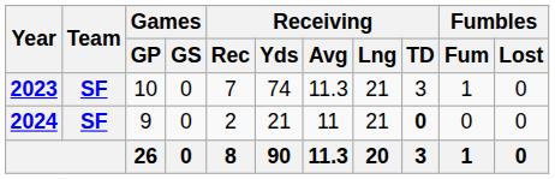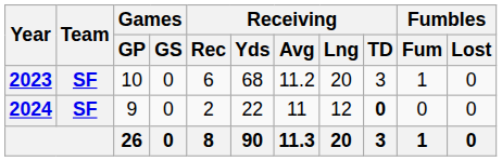 <table class=wikitable style="text-align:center;">
 <tr>
 <th rowspan="2">Year</th>
 <th rowspan="2">Team</th>
 <th colspan="2">Games</th>
 <th colspan="5">Receiving</th>
 <th colspan="2">Fumbles</th>
 </tr>
 <tr>
 <th>GP</th>
 <th>GS</th>
 <th>Rec</th>
 <th>Yds</th>
 <th>Avg</th>
 <th>Lng</th>
 <th>TD</th>
 <th>Fum</th>
 <th>Lost</th>
 </tr>
 <tr>
 <th><a href='#'>2023</a></th>
 <th><a href='#'>SF</a></th>
 <td>10</td>
 <td>0</td>
-<td>7</td>
-<td>74</td>
-<td>11.3</td>
-<td>21</td>
+<td>6</td>
+<td>68</td>
+<td>11.2</td>
+<td>20</td>
 <td>3</td>
 <td>1</td>
 <td>0</td>
 </tr>
 <tr>
 <th><a href='#'>2024</a></th>
 <th><a href='#'>SF</a></th>
 <td>9</td>
 <td>0</td>
 <td>2</td>
-<td>21</td>
+<td>22</td>
 <td>11</td>
-<td>21</td>
+<td>12</td>
 <td><strong>0</strong></td>
 <td>0</td>
 <td>0</td>
 </tr>
 <tr>
 <th colspan="2"></th>
 <th>26</th>
 <th>0</th>
 <th>8</th>
 <th>90</th>
 <th>11.3</th>
 <th>20</th>
 <th>3</th>
 <th>1</th>
 <th>0</th>
 </tr>
 </table>
